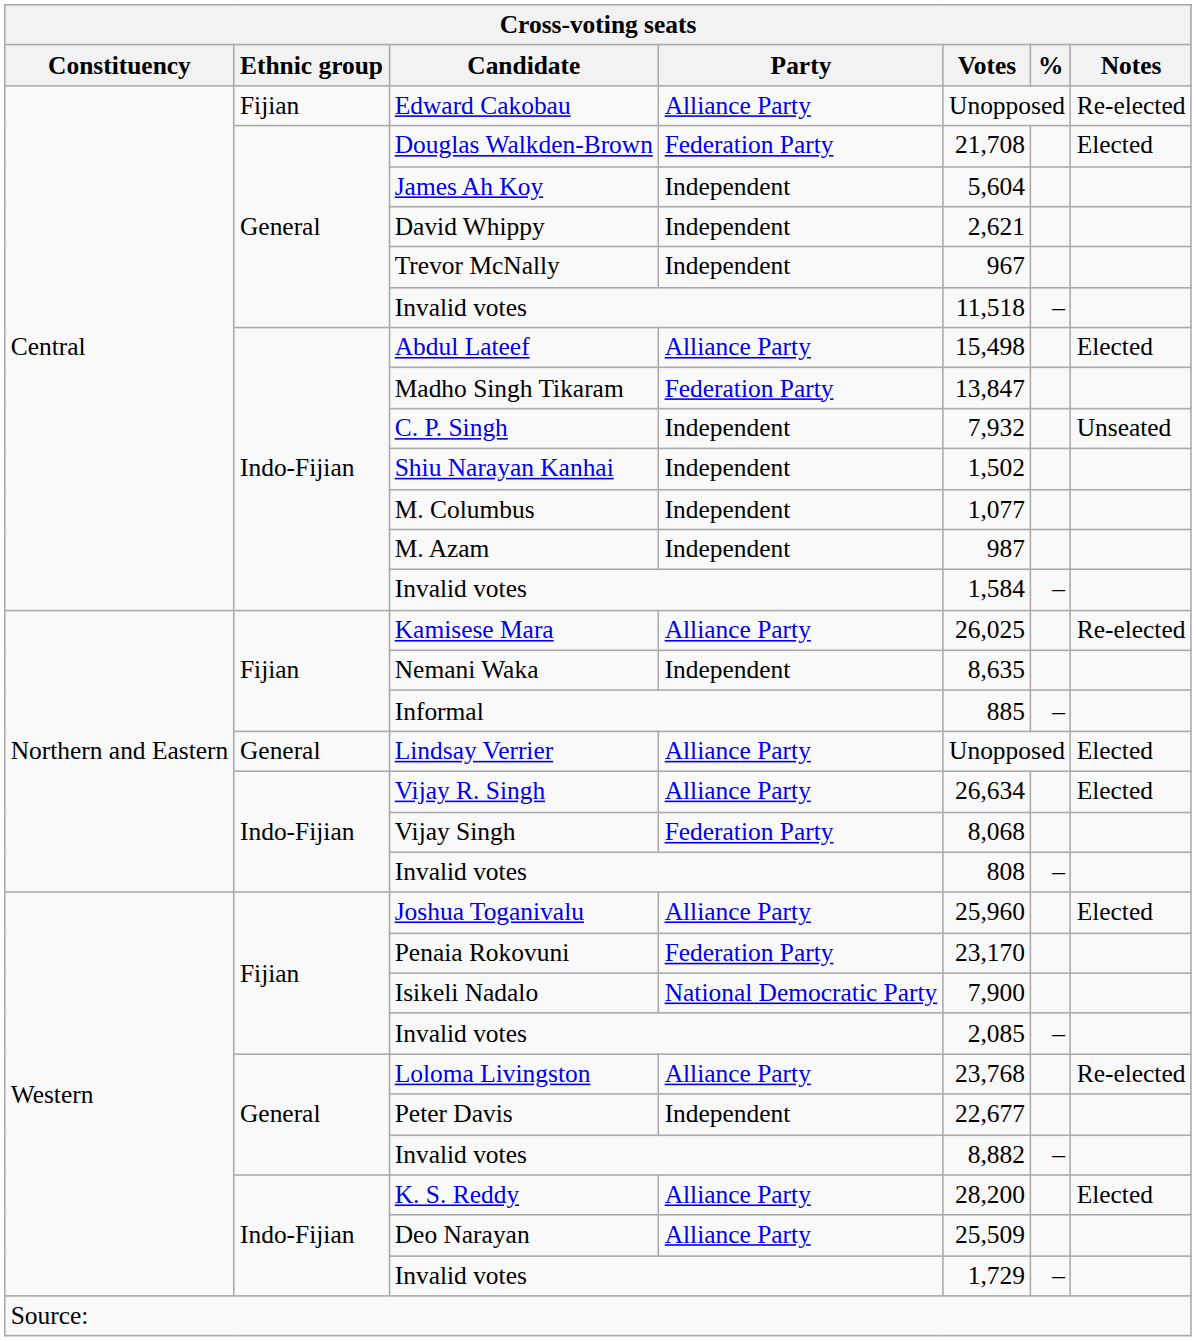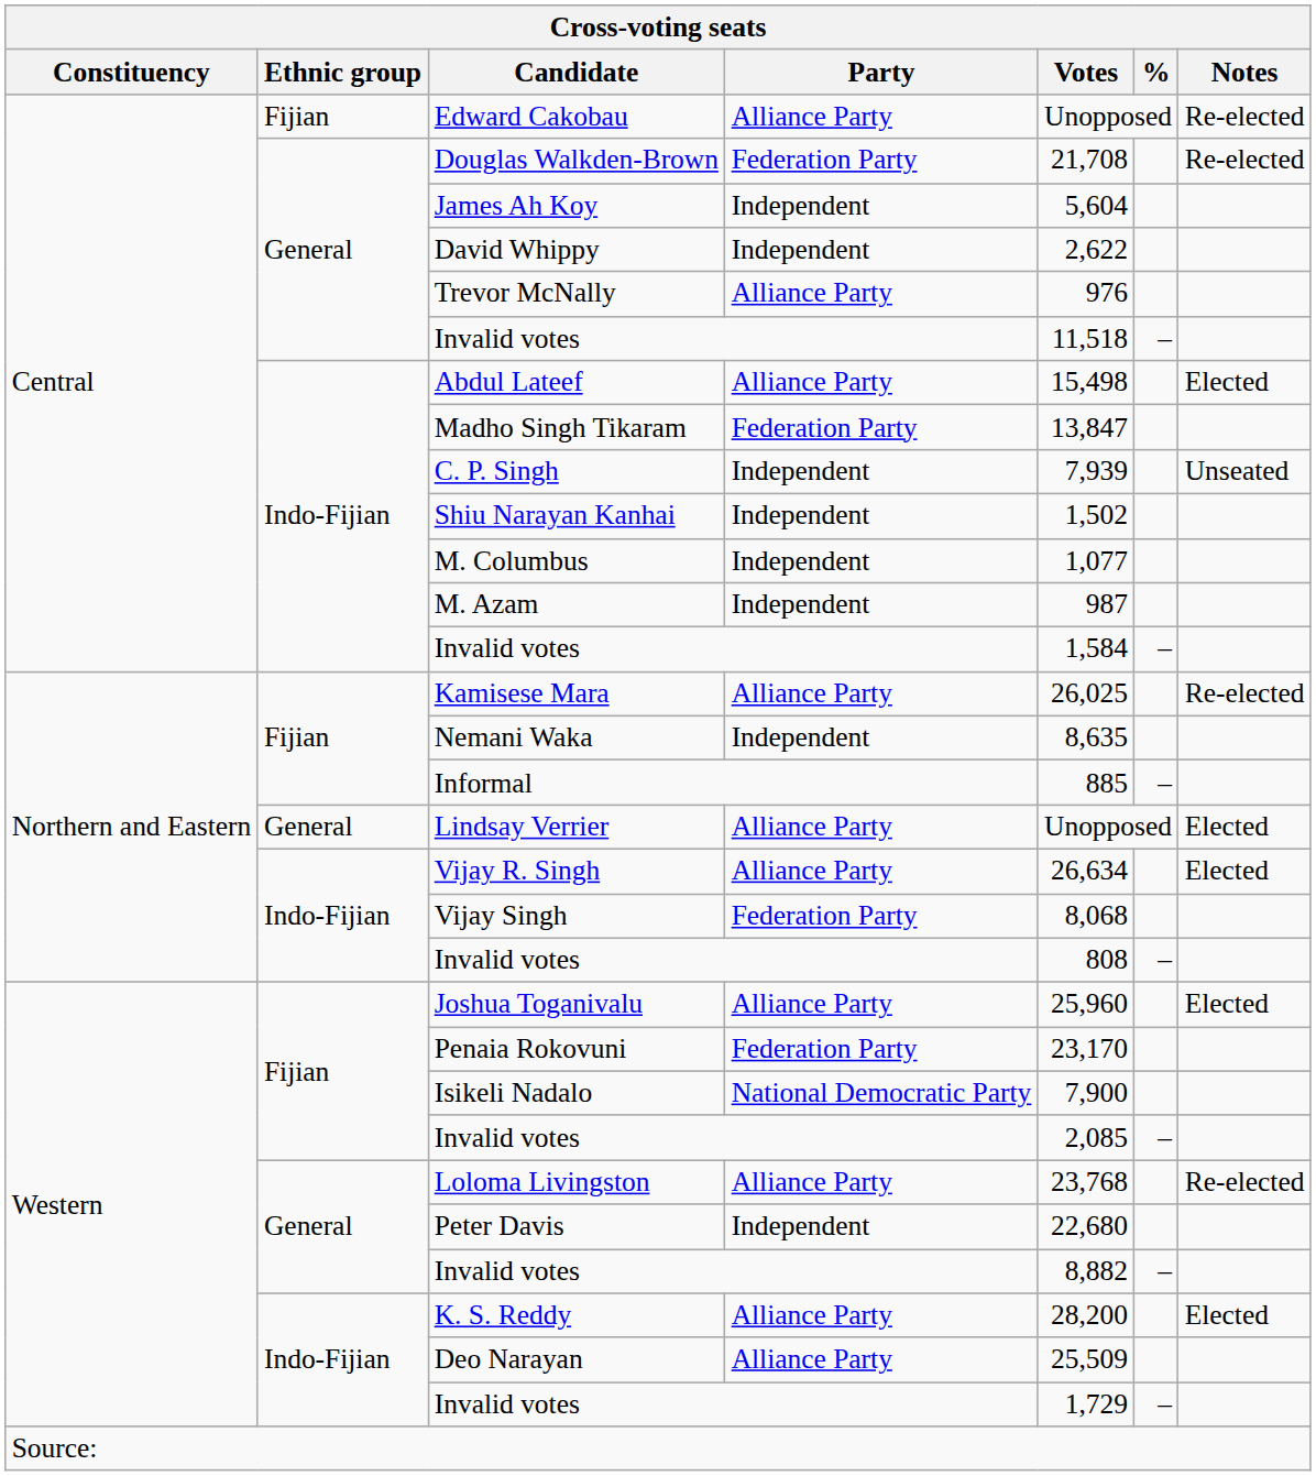 <table class=wikitable>
 <tr>
 <th colspan=7>Cross-voting seats</th>
 </tr>
 <tr>
 <th>Constituency</th>
 <th>Ethnic group</th>
 <th>Candidate</th>
 <th>Party</th>
 <th>Votes</th>
 <th>%</th>
 <th>Notes</th>
 </tr>
 <tr>
 <td rowspan=13>Central</td>
 <td>Fijian</td>
 <td><a href='#'>Edward Cakobau</a></td>
 <td><a href='#'>Alliance Party</a></td>
 <td align=center colspan=2>Unopposed</td>
 <td>Re-elected</td>
 </tr>
 <tr>
 <td rowspan=5>General</td>
 <td><a href='#'>Douglas Walkden-Brown</a></td>
 <td><a href='#'>Federation Party</a></td>
 <td align=right>21,708</td>
 <td align=right></td>
-<td>Elected</td>
+<td>Re-elected</td>
 </tr>
 <tr>
 <td><a href='#'>James Ah Koy</a></td>
 <td>Independent</td>
 <td align=right>5,604</td>
 <td align=right></td>
 <td></td>
 </tr>
 <tr>
 <td>David Whippy</td>
 <td>Independent</td>
-<td align=right>2,621</td>
+<td align=right>2,622</td>
 <td align=right></td>
 <td></td>
 </tr>
 <tr>
 <td>Trevor McNally</td>
-<td>Independent</td>
-<td align=right>967</td>
+<td><a href='#'>Alliance Party</a></td>
+<td align=right>976</td>
 <td align=right></td>
 <td></td>
 </tr>
 <tr>
 <td colspan=2>Invalid votes</td>
 <td align=right>11,518</td>
 <td align=right>–</td>
 <td></td>
 </tr>
 <tr>
 <td rowspan=7>Indo-Fijian</td>
 <td><a href='#'>Abdul Lateef</a></td>
 <td><a href='#'>Alliance Party</a></td>
 <td align=right>15,498</td>
 <td align=right></td>
 <td>Elected</td>
 </tr>
 <tr>
 <td>Madho Singh Tikaram</td>
 <td><a href='#'>Federation Party</a></td>
 <td align=right>13,847</td>
 <td align=right></td>
 <td></td>
 </tr>
 <tr>
 <td><a href='#'>C. P. Singh</a></td>
 <td>Independent</td>
-<td align=right>7,932</td>
+<td align=right>7,939</td>
 <td align=right></td>
 <td>Unseated</td>
 </tr>
 <tr>
 <td><a href='#'>Shiu Narayan Kanhai</a></td>
 <td>Independent</td>
 <td align=right>1,502</td>
 <td align=right></td>
 <td></td>
 </tr>
 <tr>
 <td>M. Columbus</td>
 <td>Independent</td>
 <td align=right>1,077</td>
 <td></td>
 <td></td>
 </tr>
 <tr>
 <td>M. Azam</td>
 <td>Independent</td>
 <td align=right>987</td>
 <td align=right></td>
 <td></td>
 </tr>
 <tr>
 <td colspan=2>Invalid votes</td>
 <td align=right>1,584</td>
 <td align=right>–</td>
 <td></td>
 </tr>
 <tr>
 <td rowspan=7>Northern and Eastern</td>
 <td rowspan=3>Fijian</td>
 <td><a href='#'>Kamisese Mara</a></td>
 <td><a href='#'>Alliance Party</a></td>
 <td align=right>26,025</td>
 <td align=right></td>
 <td>Re-elected</td>
 </tr>
 <tr>
 <td>Nemani Waka</td>
 <td>Independent</td>
 <td align=right>8,635</td>
 <td align=right></td>
 <td></td>
 </tr>
 <tr>
 <td colspan=2>Informal</td>
 <td align=right>885</td>
 <td align=right>–</td>
 <td></td>
 </tr>
 <tr>
 <td>General</td>
 <td><a href='#'>Lindsay Verrier</a></td>
 <td><a href='#'>Alliance Party</a></td>
 <td align=center colspan=2>Unopposed</td>
 <td>Elected</td>
 </tr>
 <tr>
 <td rowspan=3>Indo-Fijian</td>
 <td><a href='#'>Vijay R. Singh</a></td>
 <td><a href='#'>Alliance Party</a></td>
 <td align=right>26,634</td>
 <td align=right></td>
 <td>Elected</td>
 </tr>
 <tr>
 <td>Vijay Singh</td>
 <td><a href='#'>Federation Party</a></td>
 <td align=right>8,068</td>
 <td align=right></td>
 <td></td>
 </tr>
 <tr>
 <td colspan=2>Invalid votes</td>
 <td align=right>808</td>
 <td align=right>–</td>
 <td></td>
 </tr>
 <tr>
 <td rowspan=10>Western</td>
 <td rowspan=4>Fijian</td>
 <td><a href='#'>Joshua Toganivalu</a></td>
 <td><a href='#'>Alliance Party</a></td>
 <td align=right>25,960</td>
 <td align=right></td>
 <td>Elected</td>
 </tr>
 <tr>
 <td>Penaia Rokovuni</td>
 <td><a href='#'>Federation Party</a></td>
 <td align=right>23,170</td>
 <td align=right></td>
 <td></td>
 </tr>
 <tr>
 <td>Isikeli Nadalo</td>
 <td><a href='#'>National Democratic Party</a></td>
 <td align=right>7,900</td>
 <td align=right></td>
 <td></td>
 </tr>
 <tr>
 <td colspan=2>Invalid votes</td>
 <td align=right>2,085</td>
 <td align=right>–</td>
 <td></td>
 </tr>
 <tr>
 <td rowspan=3>General</td>
 <td><a href='#'>Loloma Livingston</a></td>
 <td><a href='#'>Alliance Party</a></td>
 <td align=right>23,768</td>
 <td align=right></td>
 <td>Re-elected</td>
 </tr>
 <tr>
 <td>Peter Davis</td>
 <td>Independent</td>
-<td align=right>22,677</td>
+<td align=right>22,680</td>
 <td align=right></td>
 <td></td>
 </tr>
 <tr>
 <td colspan=2>Invalid votes</td>
 <td align=right>8,882</td>
 <td align=right>–</td>
 <td></td>
 </tr>
 <tr>
 <td rowspan=3>Indo-Fijian</td>
 <td><a href='#'>K. S. Reddy</a></td>
 <td><a href='#'>Alliance Party</a></td>
 <td align=right>28,200</td>
 <td align=right></td>
 <td>Elected</td>
 </tr>
 <tr>
 <td>Deo Narayan</td>
 <td><a href='#'>Alliance Party</a></td>
 <td align=right>25,509</td>
 <td align=right></td>
 <td></td>
 </tr>
 <tr>
 <td colspan=2>Invalid votes</td>
 <td align=right>1,729</td>
 <td align=right>–</td>
 <td></td>
 </tr>
 <tr>
 <td colspan=7>Source: </td>
 </tr>
 </table>
